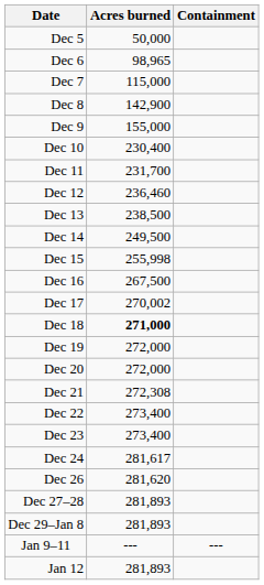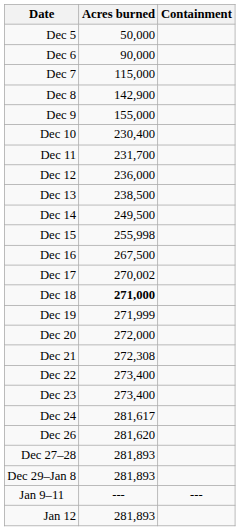 <table class="wikitable" style="text-align: right;">
 <tr>
 <th>Date</th>
 <th>Acres burned</th>
 <th>Containment</th>
 </tr>
 <tr>
 <td>Dec 5</td>
 <td>50,000</td>
 <td style="text-align: left;"></td>
 </tr>
 <tr>
 <td>Dec 6</td>
-<td>98,965</td>
+<td>90,000</td>
 <td style="text-align: left;"></td>
 </tr>
 <tr>
 <td>Dec 7</td>
 <td>115,000</td>
 <td style="text-align: left;"></td>
 </tr>
 <tr>
 <td>Dec 8</td>
 <td>142,900</td>
 <td style="text-align: left;"></td>
 </tr>
 <tr>
 <td>Dec 9</td>
 <td>155,000</td>
 <td style="text-align: left;"></td>
 </tr>
 <tr>
 <td>Dec 10</td>
 <td>230,400</td>
 <td style="text-align: left;"></td>
 </tr>
 <tr>
 <td>Dec 11</td>
 <td>231,700</td>
 <td style="text-align: left;"></td>
 </tr>
 <tr>
 <td>Dec 12</td>
-<td>236,460</td>
+<td>236,000</td>
 <td style="text-align: left;"></td>
 </tr>
 <tr>
 <td>Dec 13</td>
 <td>238,500</td>
 <td style="text-align: left;"></td>
 </tr>
 <tr>
 <td>Dec 14</td>
 <td>249,500</td>
 <td style="text-align: left;"></td>
 </tr>
 <tr>
 <td>Dec 15</td>
 <td>255,998</td>
 <td style="text-align: left;"></td>
 </tr>
 <tr>
 <td>Dec 16</td>
 <td>267,500</td>
 <td style="text-align: left;"></td>
 </tr>
 <tr>
 <td>Dec 17</td>
 <td>270,002</td>
 <td style="text-align: left;"></td>
 </tr>
 <tr>
 <td>Dec 18</td>
 <td><strong>271,000</strong></td>
 <td style="text-align: left;"></td>
 </tr>
 <tr>
 <td>Dec 19</td>
-<td>272,000</td>
+<td>271,999</td>
 <td style="text-align: left;"></td>
 </tr>
 <tr>
 <td>Dec 20</td>
 <td>272,000</td>
 <td style="text-align: left;"></td>
 </tr>
 <tr>
 <td>Dec 21</td>
 <td>272,308</td>
 <td style="text-align: left;"></td>
 </tr>
 <tr>
 <td>Dec 22</td>
 <td>273,400</td>
 <td style="text-align: left;"></td>
 </tr>
 <tr>
 <td>Dec 23</td>
 <td>273,400</td>
 <td style="text-align: left;"></td>
 </tr>
 <tr>
 <td>Dec 24</td>
 <td>281,617</td>
 <td style="text-align: left;"></td>
 </tr>
 <tr>
 <td>Dec 26</td>
 <td>281,620</td>
 <td style="text-align: left;"></td>
 </tr>
 <tr>
 <td>Dec 27–28</td>
 <td>281,893</td>
 <td style="text-align: left;"></td>
 </tr>
 <tr>
 <td>Dec 29–Jan 8</td>
 <td>281,893<br></td>
 <td style="text-align: left;"></td>
 </tr>
 <tr>
 <td style="text-align: center;">Jan 9–11</td>
 <td style="text-align: center;">---</td>
 <td style="text-align: center;">---</td>
 </tr>
 <tr>
 <td>Jan 12</td>
 <td>281,893</td>
 <td style="text-align: left;"></td>
 </tr>
 </table>
